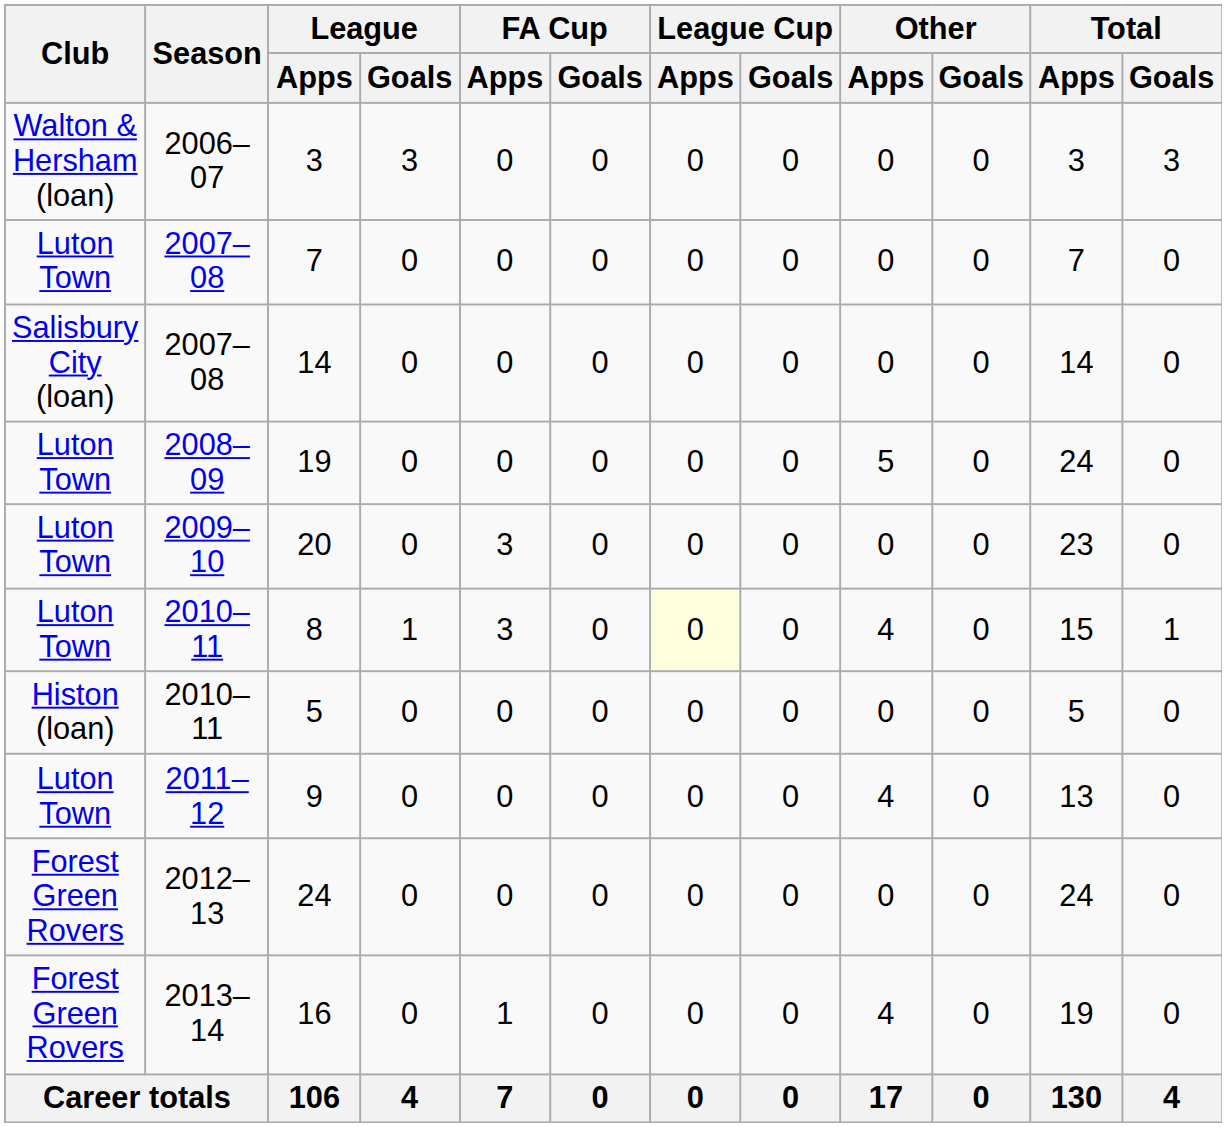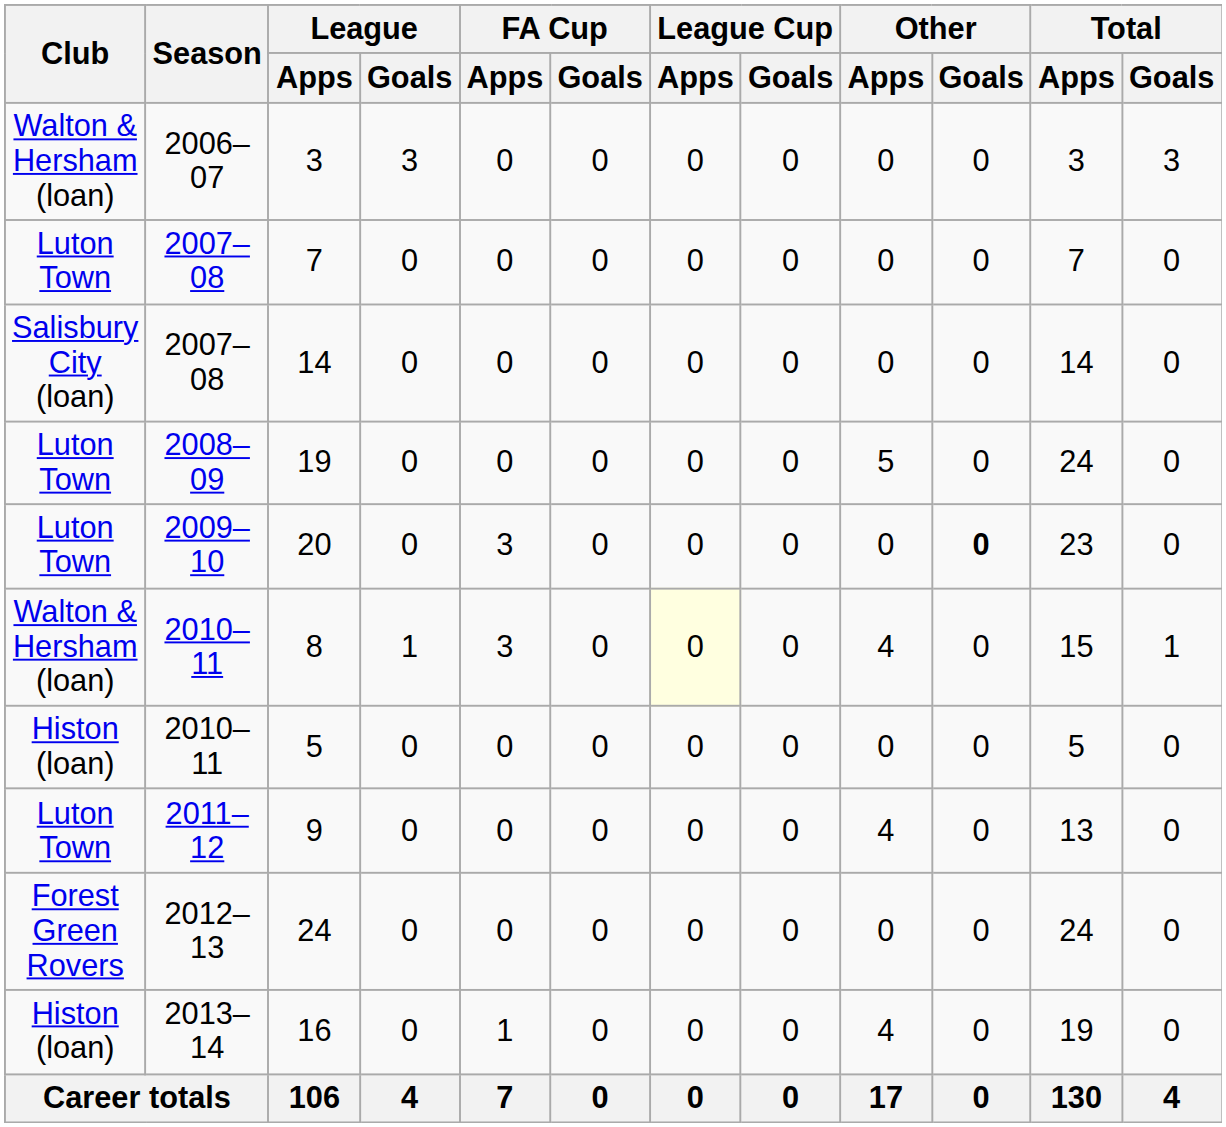 <table class="wikitable" style="text-align:center">
 <tr>
 <th rowspan="2">Club</th>
 <th rowspan="2">Season</th>
 <th colspan="2">League</th>
 <th colspan="2">FA Cup</th>
 <th colspan="2">League Cup</th>
 <th colspan="2">Other</th>
 <th colspan="2">Total</th>
 </tr>
 <tr>
 <th>Apps</th>
 <th>Goals</th>
 <th>Apps</th>
 <th>Goals</th>
 <th>Apps</th>
 <th>Goals</th>
 <th>Apps</th>
 <th>Goals</th>
 <th>Apps</th>
 <th>Goals</th>
 </tr>
 <tr>
 <td rowspan="1" valign="center"><a href='#'>Walton & Hersham</a> (loan)</td>
 <td>2006–07</td>
 <td>3</td>
 <td>3</td>
 <td>0</td>
 <td>0</td>
 <td>0</td>
 <td>0</td>
 <td>0</td>
 <td>0</td>
 <td>3</td>
 <td>3</td>
 </tr>
 <tr>
 <td rowspan="1" valign="center"><a href='#'>Luton Town</a></td>
 <td><a href='#'>2007–08</a></td>
 <td>7</td>
 <td>0</td>
 <td>0</td>
 <td>0</td>
 <td>0</td>
 <td>0</td>
 <td>0</td>
 <td>0</td>
 <td>7</td>
 <td>0</td>
 </tr>
 <tr>
 <td rowspan="1" valign="center"><a href='#'>Salisbury City</a> (loan)</td>
 <td>2007–08</td>
 <td>14</td>
 <td>0</td>
 <td>0</td>
 <td>0</td>
 <td>0</td>
 <td>0</td>
 <td>0</td>
 <td>0</td>
 <td>14</td>
 <td>0</td>
 </tr>
 <tr>
 <td rowspan="1" valign="center"><a href='#'>Luton Town</a></td>
 <td><a href='#'>2008–09</a></td>
 <td>19</td>
 <td>0</td>
 <td>0</td>
 <td>0</td>
 <td>0</td>
 <td>0</td>
 <td>5</td>
 <td>0</td>
 <td>24</td>
 <td>0</td>
 </tr>
 <tr>
 <td rowspan="1" valign="center"><a href='#'>Luton Town</a></td>
 <td><a href='#'>2009–10</a></td>
 <td>20</td>
 <td>0</td>
 <td>3</td>
 <td>0</td>
 <td>0</td>
 <td>0</td>
 <td>0</td>
-<td>0</td>
+<td><strong>0</strong></td>
 <td>23</td>
 <td>0</td>
 </tr>
 <tr>
-<td rowspan="1" valign="center"><a href='#'>Luton Town</a></td>
+<td rowspan="1" valign="center"><a href='#'>Walton & Hersham</a> (loan)</td>
 <td><a href='#'>2010–11</a></td>
 <td>8</td>
 <td>1</td>
 <td>3</td>
 <td>0</td>
 <td style="background: lightyellow;">0</td>
 <td>0</td>
 <td>4</td>
 <td>0</td>
 <td>15</td>
 <td>1</td>
 </tr>
 <tr>
 <td rowspan="1" valign="center"><a href='#'>Histon</a> (loan)</td>
 <td>2010–11</td>
 <td>5</td>
 <td>0</td>
 <td>0</td>
 <td>0</td>
 <td>0</td>
 <td>0</td>
 <td>0</td>
 <td>0</td>
 <td>5</td>
 <td>0</td>
 </tr>
 <tr>
 <td rowspan="1" valign="center"><a href='#'>Luton Town</a></td>
 <td><a href='#'>2011–12</a></td>
 <td>9</td>
 <td>0</td>
 <td>0</td>
 <td>0</td>
 <td>0</td>
 <td>0</td>
 <td>4</td>
 <td>0</td>
 <td>13</td>
 <td>0</td>
 </tr>
 <tr>
 <td rowspan="1" valign="center"><a href='#'>Forest Green Rovers</a></td>
 <td>2012–13</td>
 <td>24</td>
 <td>0</td>
 <td>0</td>
 <td>0</td>
 <td>0</td>
 <td>0</td>
 <td>0</td>
 <td>0</td>
 <td>24</td>
 <td>0</td>
 </tr>
 <tr>
-<td rowspan="1" valign="center"><a href='#'>Forest Green Rovers</a></td>
+<td rowspan="1" valign="center"><a href='#'>Histon</a> (loan)</td>
 <td>2013–14</td>
 <td>16</td>
 <td>0</td>
 <td>1</td>
 <td>0</td>
 <td>0</td>
 <td>0</td>
 <td>4</td>
 <td>0</td>
 <td>19</td>
 <td>0</td>
 </tr>
 <tr>
 <th colspan="2">Career totals</th>
 <th>106</th>
 <th>4</th>
 <th>7</th>
 <th>0</th>
 <th>0</th>
 <th>0</th>
 <th>17</th>
 <th>0</th>
 <th>130</th>
 <th>4</th>
 </tr>
 </table>
